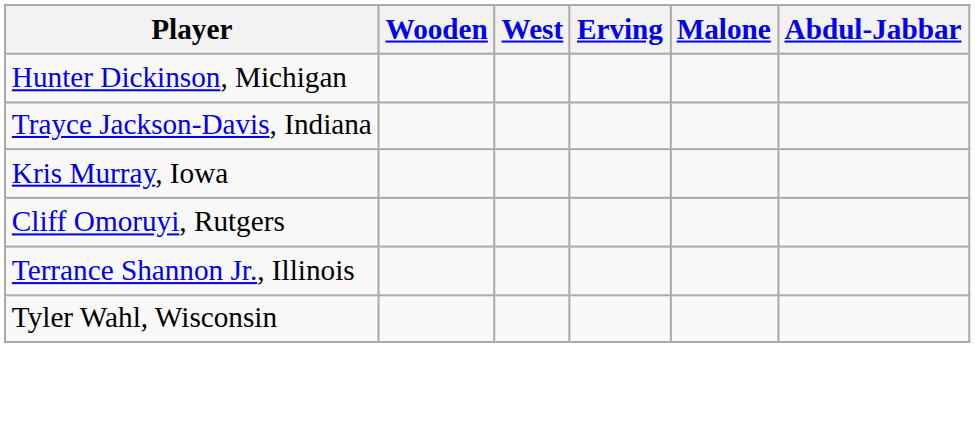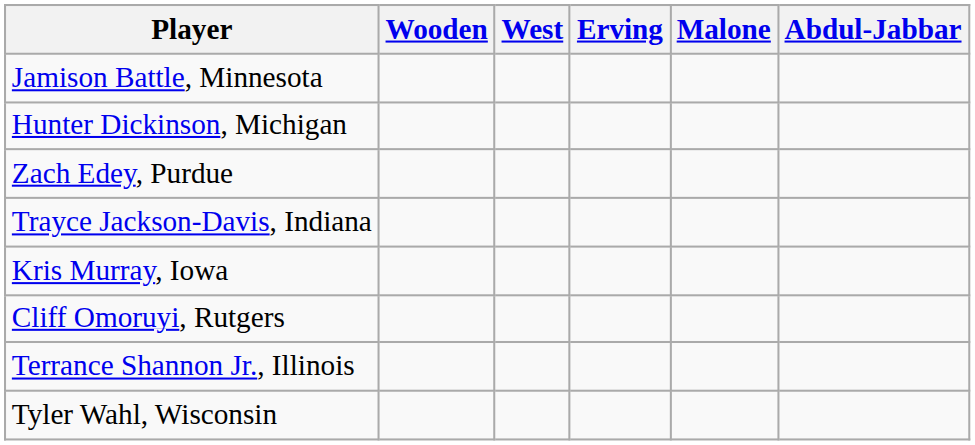 <table class="wikitable" style="white-space:nowrap; font-size:90%;text-align:center">
 <tr>
 <th>Player</th>
 <th><a href='#'>Wooden</a></th>
 <th><a href='#'>West</a></th>
 <th><a href='#'>Erving</a></th>
 <th><a href='#'>Malone</a></th>
 <th><a href='#'>Abdul-Jabbar</a></th>
 </tr>
 <tr>
+<td align=left><a href='#'>Jamison Battle</a>, Minnesota</td>
+<td></td>
+<td></td>
+<td></td>
+<td></td>
+<td></td>
+</tr>
+<tr>
 <td align=left><a href='#'>Hunter Dickinson</a>, Michigan</td>
+<td></td>
+<td></td>
+<td></td>
+<td></td>
+<td></td>
+</tr>
+<tr>
+<td align=left><a href='#'>Zach Edey</a>, Purdue</td>
 <td></td>
 <td></td>
 <td></td>
 <td></td>
 <td></td>
 </tr>
 <tr>
 <td align=left><a href='#'>Trayce Jackson-Davis</a>, Indiana</td>
 <td></td>
 <td></td>
 <td></td>
 <td></td>
 <td></td>
 </tr>
 <tr>
 <td align=left><a href='#'>Kris Murray</a>, Iowa</td>
 <td></td>
 <td></td>
 <td></td>
 <td></td>
 <td></td>
 </tr>
 <tr>
 <td align=left><a href='#'>Cliff Omoruyi</a>, Rutgers</td>
 <td></td>
 <td></td>
 <td></td>
 <td></td>
 <td></td>
 </tr>
 <tr>
 <td align=left><a href='#'>Terrance Shannon Jr.</a>, Illinois</td>
 <td></td>
 <td></td>
 <td></td>
 <td></td>
 <td></td>
 </tr>
 <tr>
 <td align=left>Tyler Wahl, Wisconsin</td>
 <td></td>
 <td></td>
 <td></td>
 <td></td>
 <td></td>
 </tr>
 </table>
